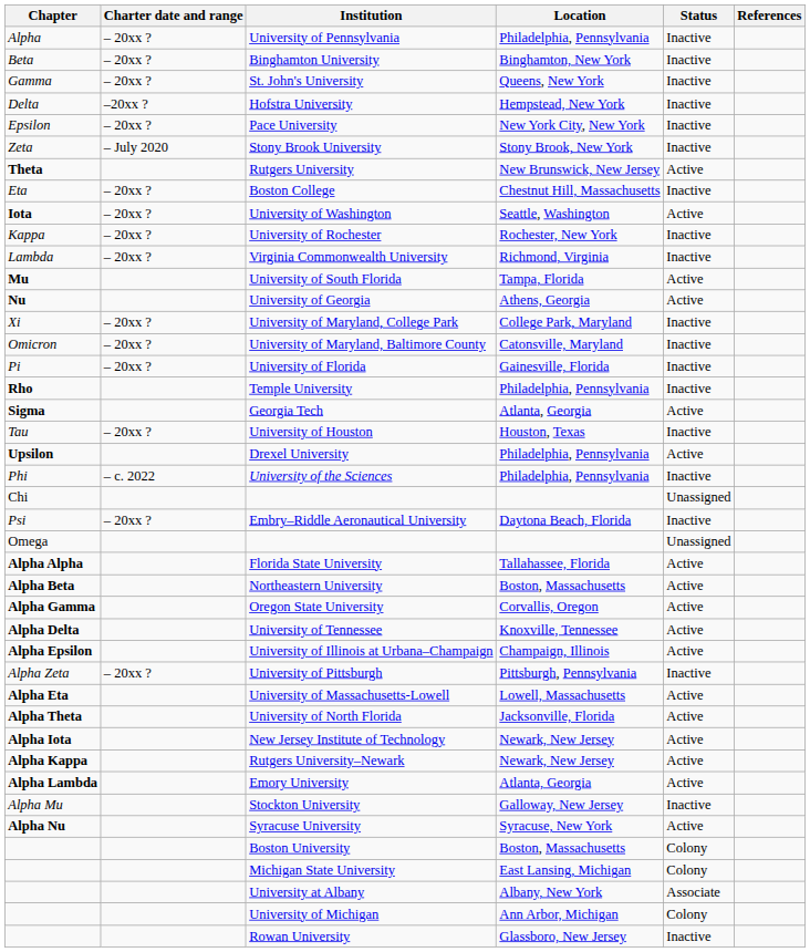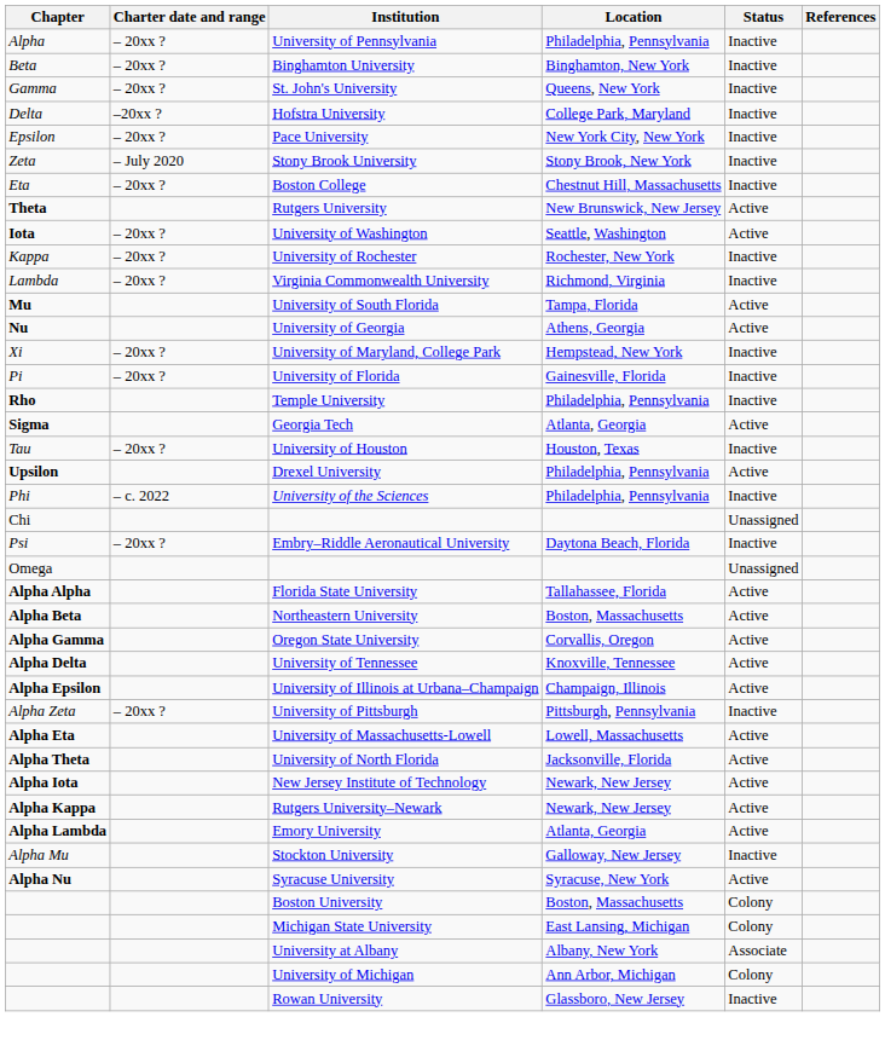 <table class="wikitable sortable collapsible" border="1">
 <tr>
 <th>Chapter</th>
 <th>Charter date and range</th>
 <th>Institution</th>
 <th>Location</th>
 <th>Status</th>
 <th>References</th>
 </tr>
 <tr>
 <td><em>Alpha</em></td>
 <td> – 20xx ?</td>
 <td><a href='#'>University of Pennsylvania</a></td>
 <td><a href='#'>Philadelphia</a>, <a href='#'>Pennsylvania</a></td>
 <td>Inactive</td>
 <td></td>
 </tr>
 <tr>
 <td><em>Beta</em></td>
 <td> – 20xx ?</td>
 <td><a href='#'>Binghamton University</a></td>
 <td><a href='#'>Binghamton, New York</a></td>
 <td>Inactive</td>
 <td></td>
 </tr>
 <tr>
 <td><em>Gamma</em></td>
 <td> – 20xx ?</td>
 <td><a href='#'>St. John's University</a></td>
 <td><a href='#'>Queens</a>, <a href='#'>New York</a></td>
 <td>Inactive</td>
 <td></td>
 </tr>
 <tr>
 <td><em>Delta</em></td>
 <td>–20xx ?</td>
 <td><a href='#'>Hofstra University</a></td>
-<td><a href='#'>Hempstead, New York</a></td>
+<td><a href='#'>College Park, Maryland</a></td>
 <td>Inactive</td>
 <td></td>
 </tr>
 <tr>
 <td><em>Epsilon</em></td>
 <td> – 20xx ?</td>
 <td><a href='#'>Pace University</a></td>
 <td><a href='#'>New York City</a>, <a href='#'>New York</a></td>
 <td>Inactive</td>
 <td></td>
 </tr>
 <tr>
 <td><em>Zeta</em></td>
 <td> – July 2020</td>
 <td><a href='#'>Stony Brook University</a></td>
 <td><a href='#'>Stony Brook, New York</a></td>
 <td>Inactive</td>
 <td></td>
 </tr>
 <tr>
+<td><em>Eta</em></td>
+<td> – 20xx ?</td>
+<td><a href='#'>Boston College</a></td>
+<td><a href='#'>Chestnut Hill, Massachusetts</a></td>
+<td>Inactive</td>
+<td></td>
+</tr>
+<tr>
 <td><strong>Theta</strong></td>
 <td></td>
 <td><a href='#'>Rutgers University</a></td>
 <td><a href='#'>New Brunswick, New Jersey</a></td>
 <td>Active</td>
-<td></td>
-</tr>
-<tr>
-<td><em>Eta</em></td>
-<td> – 20xx ?</td>
-<td><a href='#'>Boston College</a></td>
-<td><a href='#'>Chestnut Hill, Massachusetts</a></td>
-<td>Inactive</td>
 <td></td>
 </tr>
 <tr>
 <td><strong>Iota</strong></td>
 <td> – 20xx ?</td>
 <td><a href='#'>University of Washington</a></td>
 <td><a href='#'>Seattle</a>, <a href='#'>Washington</a></td>
 <td>Active</td>
 <td></td>
 </tr>
 <tr>
 <td><em>Kappa</em></td>
 <td> – 20xx ?</td>
 <td><a href='#'>University of Rochester</a></td>
 <td><a href='#'>Rochester, New York</a></td>
 <td>Inactive</td>
 <td></td>
 </tr>
 <tr>
 <td><em>Lambda</em></td>
 <td> – 20xx ?</td>
 <td><a href='#'>Virginia Commonwealth University</a></td>
 <td><a href='#'>Richmond, Virginia</a></td>
 <td>Inactive</td>
 <td></td>
 </tr>
 <tr>
 <td><strong>Mu</strong></td>
 <td></td>
 <td><a href='#'>University of South Florida</a></td>
 <td><a href='#'>Tampa, Florida</a></td>
 <td>Active</td>
 <td></td>
 </tr>
 <tr>
 <td><strong>Nu</strong></td>
 <td></td>
 <td><a href='#'>University of Georgia</a></td>
 <td><a href='#'>Athens, Georgia</a></td>
 <td>Active</td>
 <td></td>
 </tr>
 <tr>
 <td><em>Xi</em></td>
 <td> – 20xx ?</td>
 <td><a href='#'>University of Maryland, College Park</a></td>
-<td><a href='#'>College Park, Maryland</a></td>
-<td>Inactive</td>
-<td></td>
-</tr>
-<tr>
-<td><em>Omicron</em></td>
-<td> – 20xx ?</td>
-<td><a href='#'>University of Maryland, Baltimore County</a></td>
-<td><a href='#'>Catonsville, Maryland</a></td>
+<td><a href='#'>Hempstead, New York</a></td>
 <td>Inactive</td>
 <td></td>
 </tr>
 <tr>
 <td><em>Pi</em></td>
 <td> – 20xx ?</td>
 <td><a href='#'>University of Florida</a></td>
 <td><a href='#'>Gainesville, Florida</a></td>
 <td>Inactive</td>
 <td></td>
 </tr>
 <tr>
 <td><strong>Rho</strong></td>
 <td></td>
 <td><a href='#'>Temple University</a></td>
 <td><a href='#'>Philadelphia</a>, <a href='#'>Pennsylvania</a></td>
 <td>Inactive</td>
 <td></td>
 </tr>
 <tr>
 <td><strong>Sigma</strong></td>
 <td></td>
 <td><a href='#'>Georgia Tech</a></td>
 <td><a href='#'>Atlanta</a>, <a href='#'>Georgia</a></td>
 <td>Active</td>
 <td></td>
 </tr>
 <tr>
 <td><em>Tau</em></td>
 <td> – 20xx ?</td>
 <td><a href='#'>University of Houston</a></td>
 <td><a href='#'>Houston</a>, <a href='#'>Texas</a></td>
 <td>Inactive</td>
 <td></td>
 </tr>
 <tr>
 <td><strong>Upsilon</strong></td>
 <td></td>
 <td><a href='#'>Drexel University</a></td>
 <td><a href='#'>Philadelphia</a>, <a href='#'>Pennsylvania</a></td>
 <td>Active</td>
 <td></td>
 </tr>
 <tr>
 <td><em>Phi</em></td>
 <td> – c. 2022</td>
 <td><em><a href='#'>University of the Sciences</a></em></td>
 <td><a href='#'>Philadelphia</a>, <a href='#'>Pennsylvania</a></td>
 <td>Inactive</td>
 <td></td>
 </tr>
 <tr>
 <td>Chi</td>
 <td></td>
 <td></td>
 <td></td>
 <td>Unassigned</td>
 <td></td>
 </tr>
 <tr>
 <td><em>Psi</em></td>
 <td> – 20xx ?</td>
 <td><a href='#'>Embry–Riddle Aeronautical University</a></td>
 <td><a href='#'>Daytona Beach, Florida</a></td>
 <td>Inactive</td>
 <td></td>
 </tr>
 <tr>
 <td>Omega</td>
 <td></td>
 <td></td>
 <td></td>
 <td>Unassigned</td>
 <td></td>
 </tr>
 <tr>
 <td><strong>Alpha Alpha</strong></td>
 <td></td>
 <td><a href='#'>Florida State University</a></td>
 <td><a href='#'>Tallahassee, Florida</a></td>
 <td>Active</td>
 <td></td>
 </tr>
 <tr>
 <td><strong>Alpha Beta</strong></td>
 <td></td>
 <td><a href='#'>Northeastern University</a></td>
 <td><a href='#'>Boston</a>, <a href='#'>Massachusetts</a></td>
 <td>Active</td>
 <td></td>
 </tr>
 <tr>
 <td><strong>Alpha Gamma</strong></td>
 <td></td>
 <td><a href='#'>Oregon State University</a></td>
 <td><a href='#'>Corvallis, Oregon</a></td>
 <td>Active</td>
 <td></td>
 </tr>
 <tr>
 <td><strong>Alpha Delta</strong></td>
 <td></td>
 <td><a href='#'>University of Tennessee</a></td>
 <td><a href='#'>Knoxville, Tennessee</a></td>
 <td>Active</td>
 <td></td>
 </tr>
 <tr>
 <td><strong>Alpha Epsilon</strong></td>
 <td></td>
 <td><a href='#'>University of Illinois at Urbana–Champaign</a></td>
 <td><a href='#'>Champaign, Illinois</a></td>
 <td>Active</td>
 <td></td>
 </tr>
 <tr>
 <td><em>Alpha Zeta</em></td>
 <td> – 20xx ?</td>
 <td><a href='#'>University of Pittsburgh</a></td>
 <td><a href='#'>Pittsburgh</a>, <a href='#'>Pennsylvania</a></td>
 <td>Inactive</td>
 <td></td>
 </tr>
 <tr>
 <td><strong>Alpha Eta</strong></td>
 <td></td>
 <td><a href='#'>University of Massachusetts-Lowell</a></td>
 <td><a href='#'>Lowell, Massachusetts</a></td>
 <td>Active</td>
 <td></td>
 </tr>
 <tr>
 <td><strong>Alpha Theta</strong></td>
 <td></td>
 <td><a href='#'>University of North Florida</a></td>
 <td><a href='#'>Jacksonville, Florida</a></td>
 <td>Active</td>
 <td></td>
 </tr>
 <tr>
 <td><strong>Alpha Iota</strong></td>
 <td></td>
 <td><a href='#'>New Jersey Institute of Technology</a></td>
 <td><a href='#'>Newark, New Jersey</a></td>
 <td>Active</td>
 <td></td>
 </tr>
 <tr>
 <td><strong>Alpha Kappa</strong></td>
 <td></td>
 <td><a href='#'>Rutgers University–Newark</a></td>
 <td><a href='#'>Newark, New Jersey</a></td>
 <td>Active</td>
 <td></td>
 </tr>
 <tr>
 <td><strong>Alpha Lambda</strong></td>
 <td></td>
 <td><a href='#'>Emory University</a></td>
 <td><a href='#'>Atlanta, Georgia</a></td>
 <td>Active</td>
 <td></td>
 </tr>
 <tr>
 <td><em>Alpha Mu</em></td>
 <td></td>
 <td><a href='#'>Stockton University</a></td>
 <td><a href='#'>Galloway, New Jersey</a></td>
 <td>Inactive</td>
 <td></td>
 </tr>
 <tr>
 <td><strong>Alpha Nu</strong></td>
 <td></td>
 <td><a href='#'>Syracuse University</a></td>
 <td><a href='#'>Syracuse, New York</a></td>
 <td>Active</td>
 <td></td>
 </tr>
 <tr>
 <td></td>
 <td></td>
 <td><a href='#'>Boston University</a></td>
 <td><a href='#'>Boston</a>, <a href='#'>Massachusetts</a></td>
 <td>Colony</td>
 <td></td>
 </tr>
 <tr>
 <td></td>
 <td></td>
 <td><a href='#'>Michigan State University</a></td>
 <td><a href='#'>East Lansing, Michigan</a></td>
 <td>Colony</td>
 <td></td>
 </tr>
 <tr>
 <td></td>
 <td></td>
 <td><a href='#'>University at Albany</a></td>
 <td><a href='#'>Albany, New York</a></td>
 <td>Associate</td>
 <td></td>
 </tr>
 <tr>
 <td></td>
 <td></td>
 <td><a href='#'>University of Michigan</a></td>
 <td><a href='#'>Ann Arbor, Michigan</a></td>
 <td>Colony</td>
 <td></td>
 </tr>
 <tr>
 <td></td>
 <td></td>
 <td><a href='#'>Rowan University</a></td>
 <td><a href='#'>Glassboro, New Jersey</a></td>
 <td>Inactive</td>
 <td></td>
 </tr>
 </table>
